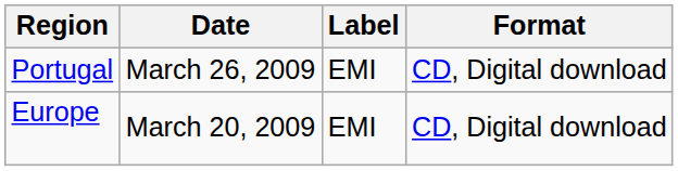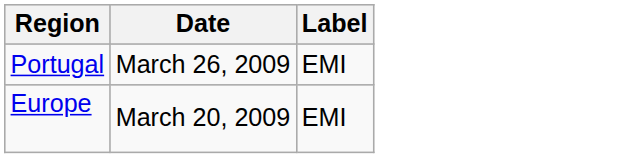 <table class="wikitable">
 <tr>
 <th>Region</th>
 <th>Date</th>
 <th>Label</th>
-<th>Format</th>
 </tr>
 <tr>
 <td><a href='#'>Portugal</a><br></td>
 <td>March 26, 2009</td>
 <td>EMI</td>
-<td><a href='#'>CD</a>, Digital download</td>
 </tr>
 <tr>
 <td><a href='#'>Europe</a><br><br></td>
 <td>March 20, 2009</td>
 <td>EMI</td>
-<td><a href='#'>CD</a>, Digital download</td>
 </tr>
 </table>
